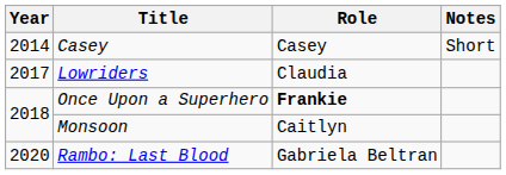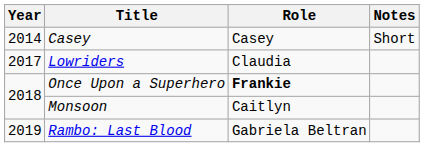 <table class="wikitable sortable">
 <tr>
 <th>Year</th>
 <th>Title</th>
 <th>Role</th>
 <th class="unsortable">Notes</th>
 </tr>
 <tr>
 <td>2014</td>
 <td><em>Casey</em></td>
 <td>Casey</td>
 <td>Short</td>
 </tr>
 <tr>
 <td>2017</td>
 <td><em><a href='#'>Lowriders</a></em></td>
 <td>Claudia</td>
 <td></td>
 </tr>
 <tr>
 <td rowspan="2">2018</td>
 <td><em>Once Upon a Superhero</em></td>
 <td><strong>Frankie</strong></td>
 <td></td>
 </tr>
 <tr>
 <td><em>Monsoon</em></td>
 <td>Caitlyn</td>
 <td></td>
 </tr>
 <tr>
-<td>2020</td>
+<td>2019</td>
 <td><em><a href='#'>Rambo: Last Blood</a></em></td>
 <td>Gabriela Beltran</td>
 <td></td>
 </tr>
 </table>
